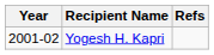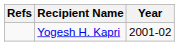 <table class="wikitable plainrowheaders sortable">
 <tr>
+<th>Refs</th>
+<th>Recipient Name</th>
 <th>Year</th>
-<th>Recipient Name</th>
-<th>Refs</th>
 </tr>
 <tr>
+<td></td>
+<td><a href='#'>Yogesh H. Kapri</a></td>
 <td>2001-02</td>
-<td><a href='#'>Yogesh H. Kapri</a></td>
-<td></td>
 </tr>
 </table>
